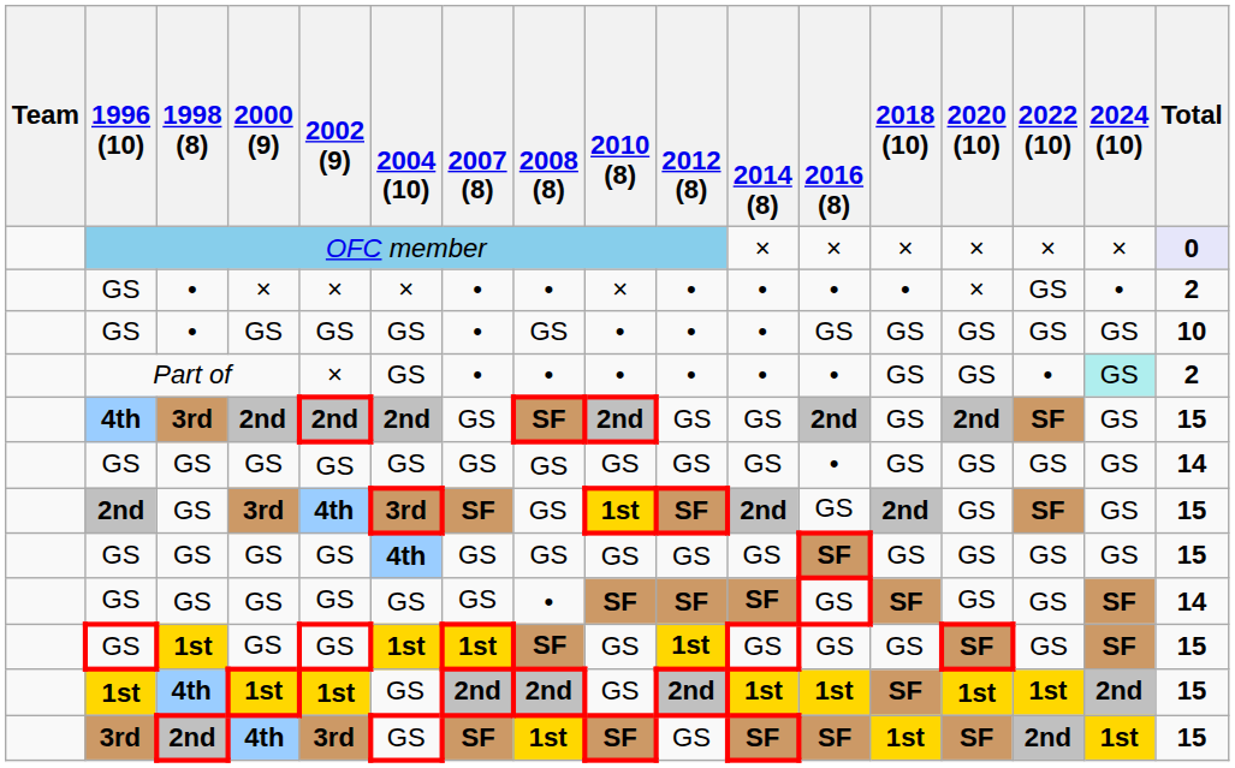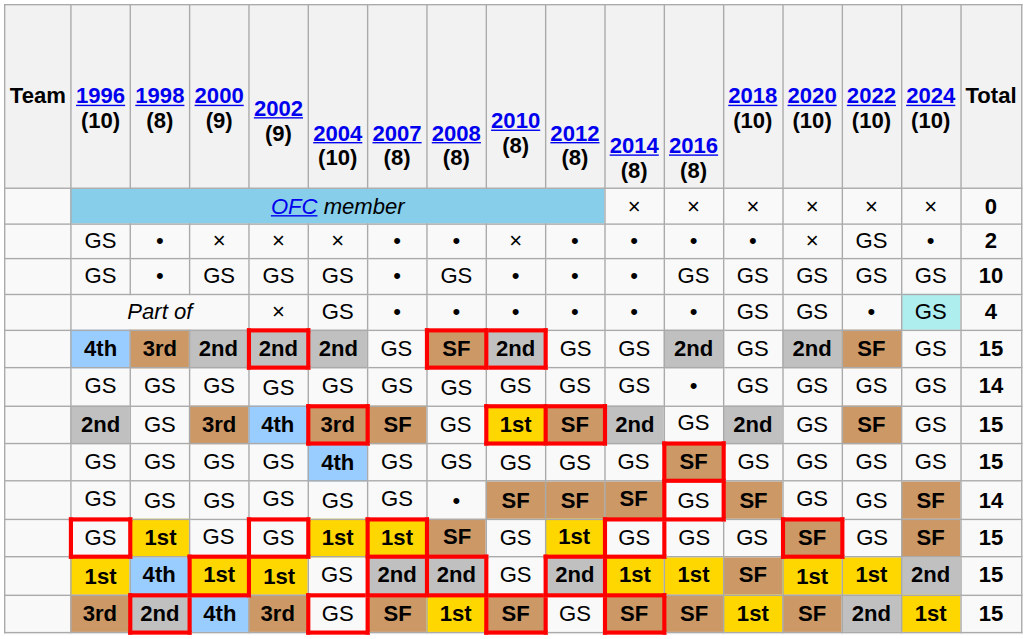 <table class="wikitable" style="text-align: center;">
 <tr>
 <th>Team</th>
 <th><br><a href='#'>1996</a><br>(10)</th>
 <th><br><a href='#'>1998</a><br>(8)</th>
 <th><br><a href='#'>2000</a><br>(9)</th>
 <th><br><br><a href='#'>2002</a><br>(9)</th>
 <th><br><br><br><br><a href='#'>2004</a><br>(10)</th>
 <th><br><br><br><br><a href='#'>2007</a><br>(8)</th>
 <th><br><br><br><br><a href='#'>2008</a><br>(8)</th>
 <th><br><br><br><a href='#'>2010</a><br>(8)</th>
 <th><br><br><br><br><a href='#'>2012</a><br>(8)</th>
 <th><br><br><br><br><br><a href='#'>2014</a><br>(8)</th>
 <th><br><br><br><br><br><a href='#'>2016</a><br>(8)</th>
 <th><br><a href='#'>2018</a><br>(10)</th>
 <th><br><a href='#'>2020</a><br>(10)</th>
 <th><br><a href='#'>2022</a><br>(10)</th>
 <th><br><a href='#'>2024</a><br>(10)</th>
 <th>Total</th>
 </tr>
 <tr>
 <td align=left></td>
 <td colspan=9 style="background:#87CEEB;"><em><a href='#'>OFC</a>  member</em></td>
 <td>×</td>
 <td>×</td>
 <td>×</td>
 <td>×</td>
 <td>×</td>
 <td>×</td>
-<td style="background: lavender;"><strong>0</strong></td>
+<td><strong>0</strong></td>
 </tr>
 <tr>
 <td align=left></td>
 <td>GS</td>
 <td>•</td>
 <td>×</td>
 <td>×</td>
 <td>×</td>
 <td>•</td>
 <td>•</td>
 <td>×</td>
 <td>•</td>
 <td>•</td>
 <td>•</td>
 <td>•</td>
 <td>×</td>
 <td>GS</td>
 <td>•</td>
 <td><strong>2</strong></td>
 </tr>
 <tr>
 <td align=left></td>
 <td>GS</td>
 <td>•</td>
 <td>GS</td>
 <td>GS</td>
 <td>GS</td>
 <td>•</td>
 <td>GS</td>
 <td>•</td>
 <td>•</td>
 <td>•</td>
 <td>GS</td>
 <td>GS</td>
 <td>GS</td>
 <td>GS</td>
 <td>GS</td>
 <td><strong>10</strong></td>
 </tr>
 <tr>
 <td align=left></td>
 <td colspan="3"><em>Part of </em></td>
 <td>×</td>
 <td>GS</td>
 <td>•</td>
 <td>•</td>
 <td>•</td>
 <td>•</td>
 <td>•</td>
 <td>•</td>
 <td>GS</td>
 <td>GS</td>
 <td>•</td>
 <td style="background: paleturquoise;">GS</td>
-<td><strong>2</strong></td>
+<td><strong>4</strong></td>
 </tr>
 <tr>
 <td align=left></td>
 <td bgcolor=9acdff><strong>4th</strong></td>
 <td bgcolor=cc9966><strong>3rd</strong></td>
 <td bgcolor=silver><strong>2nd</strong></td>
 <td style="border:3px solid red;" bgcolor=silver><strong>2nd</strong></td>
 <td bgcolor=silver><strong>2nd</strong></td>
 <td>GS</td>
 <td style="border:3px solid red;" bgcolor=cc9966><strong>SF</strong></td>
 <td style="border:3px solid red;" bgcolor=silver><strong>2nd</strong></td>
 <td>GS</td>
 <td>GS</td>
 <td bgcolor=silver><strong>2nd</strong></td>
 <td>GS</td>
 <td bgcolor=silver><strong>2nd</strong></td>
 <td bgcolor=cc9966><strong>SF</strong></td>
 <td>GS</td>
 <td><strong>15</strong></td>
 </tr>
 <tr>
 <td align=left></td>
 <td>GS</td>
 <td>GS</td>
 <td>GS</td>
 <td>GS</td>
 <td>GS</td>
 <td>GS</td>
 <td>GS</td>
 <td>GS</td>
 <td>GS</td>
 <td>GS</td>
 <td>•</td>
 <td>GS</td>
 <td>GS</td>
 <td>GS</td>
 <td>GS</td>
 <td><strong>14</strong></td>
 </tr>
 <tr>
 <td align=left></td>
 <td bgcolor=silver><strong>2nd</strong></td>
 <td>GS</td>
 <td bgcolor=cc9966><strong>3rd</strong></td>
 <td bgcolor=9acdff><strong>4th</strong></td>
 <td style="border:3px solid red;" bgcolor=cc9966><strong>3rd</strong></td>
 <td bgcolor=cc9966><strong>SF</strong></td>
 <td>GS</td>
 <td style="border:3px solid red;" bgcolor=gold><strong>1st</strong></td>
 <td style="border:3px solid red;" bgcolor=cc9966><strong>SF</strong></td>
 <td bgcolor=silver><strong>2nd</strong></td>
 <td>GS</td>
 <td bgcolor=silver><strong>2nd</strong></td>
 <td>GS</td>
 <td bgcolor=cc9966><strong>SF</strong></td>
 <td>GS</td>
 <td><strong>15</strong></td>
 </tr>
 <tr>
 <td align=left></td>
 <td>GS</td>
 <td>GS</td>
 <td>GS</td>
 <td>GS</td>
 <td bgcolor="9acdff"><strong>4th</strong></td>
 <td>GS</td>
 <td>GS</td>
 <td>GS</td>
 <td>GS</td>
 <td>GS</td>
 <td style="border:3px solid red;" bgcolor=cc9966><strong>SF</strong></td>
 <td>GS</td>
 <td>GS</td>
 <td>GS</td>
 <td>GS</td>
 <td><strong>15</strong></td>
 </tr>
 <tr>
 <td align=left></td>
 <td>GS</td>
 <td>GS</td>
 <td>GS</td>
 <td>GS</td>
 <td>GS</td>
 <td>GS</td>
 <td>•</td>
 <td bgcolor=cc9966><strong>SF</strong></td>
 <td bgcolor=cc9966><strong>SF</strong></td>
 <td bgcolor=cc9966><strong>SF</strong></td>
 <td style="border:3px solid red;" >GS</td>
 <td bgcolor=cc9966><strong>SF</strong></td>
 <td>GS</td>
 <td>GS</td>
 <td bgcolor=cc9966><strong>SF</strong></td>
 <td><strong>14</strong></td>
 </tr>
 <tr>
 <td align=left></td>
 <td style="border:3px solid red;">GS</td>
 <td bgcolor=gold><strong>1st</strong></td>
 <td>GS</td>
 <td style="border:3px solid red;">GS</td>
 <td bgcolor=gold><strong>1st</strong></td>
 <td style="border:3px solid red;" bgcolor=gold><strong>1st</strong></td>
 <td bgcolor=cc9966><strong>SF</strong></td>
 <td>GS</td>
 <td bgcolor=gold><strong>1st</strong></td>
 <td style="border:3px solid red;">GS</td>
 <td>GS</td>
 <td>GS</td>
 <td style="border:3px solid red;" bgcolor=cc9966><strong>SF</strong></td>
 <td>GS</td>
 <td bgcolor=cc9966><strong>SF</strong></td>
 <td><strong>15</strong></td>
 </tr>
 <tr>
 <td align=left></td>
 <td bgcolor=gold><strong>1st</strong></td>
 <td bgcolor=9acdff><strong>4th</strong></td>
 <td style="border:3px solid red;" bgcolor=gold><strong>1st</strong></td>
 <td bgcolor=gold><strong>1st</strong></td>
 <td>GS</td>
 <td style="border:3px solid red;" bgcolor=silver><strong>2nd</strong></td>
 <td style="border:3px solid red;" bgcolor=silver><strong>2nd</strong></td>
 <td>GS</td>
 <td style="border:3px solid red;" bgcolor=silver><strong>2nd</strong></td>
 <td bgcolor=gold><strong>1st</strong></td>
 <td bgcolor=gold><strong>1st</strong></td>
 <td bgcolor=cc9966><strong>SF</strong></td>
 <td bgcolor=gold><strong>1st</strong></td>
 <td bgcolor=gold><strong>1st</strong></td>
 <td bgcolor=silver><strong>2nd</strong></td>
 <td><strong>15</strong></td>
 </tr>
 <tr>
 <td align=left></td>
 <td bgcolor=cc9966><strong>3rd</strong></td>
 <td style="border:3px solid red;" bgcolor=silver><strong>2nd</strong></td>
 <td bgcolor=9acdff><strong>4th</strong></td>
 <td bgcolor=cc9966><strong>3rd</strong></td>
 <td style="border:3px solid red;">GS</td>
 <td bgcolor=cc9966><strong>SF</strong></td>
 <td bgcolor=gold><strong>1st</strong></td>
 <td style="border:3px solid red;" bgcolor=cc9966><strong>SF</strong></td>
 <td>GS</td>
 <td style="border:3px solid red;" bgcolor=cc9966><strong>SF</strong></td>
 <td bgcolor=cc9966><strong>SF</strong></td>
 <td bgcolor=gold><strong>1st</strong></td>
 <td bgcolor=cc9966><strong>SF</strong></td>
 <td bgcolor=silver><strong>2nd</strong></td>
 <td bgcolor=gold><strong>1st</strong></td>
 <td><strong>15</strong></td>
 </tr>
 </table>
